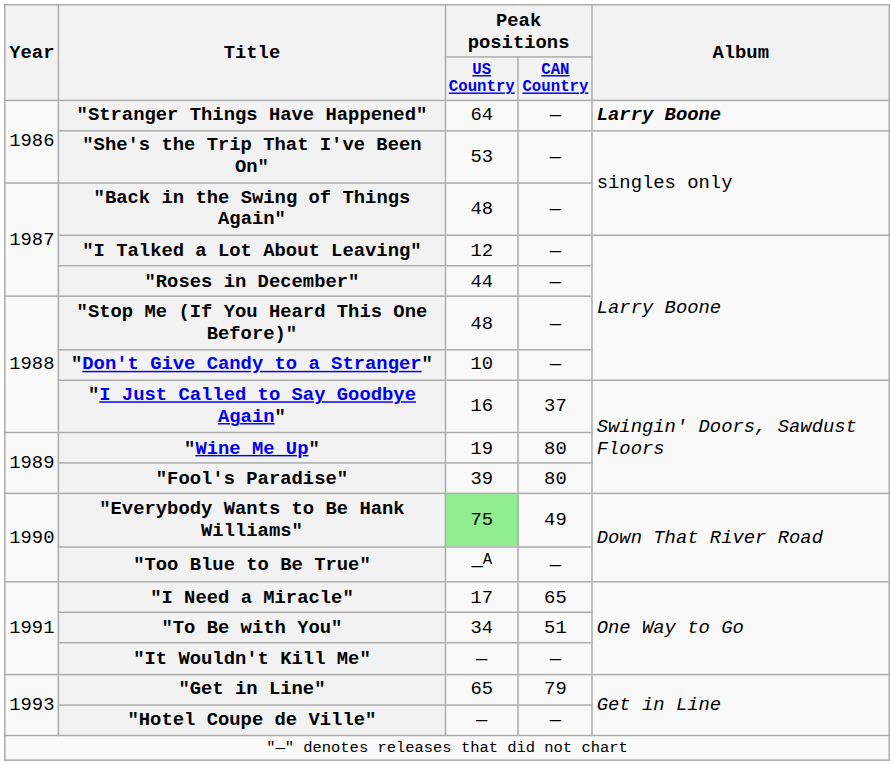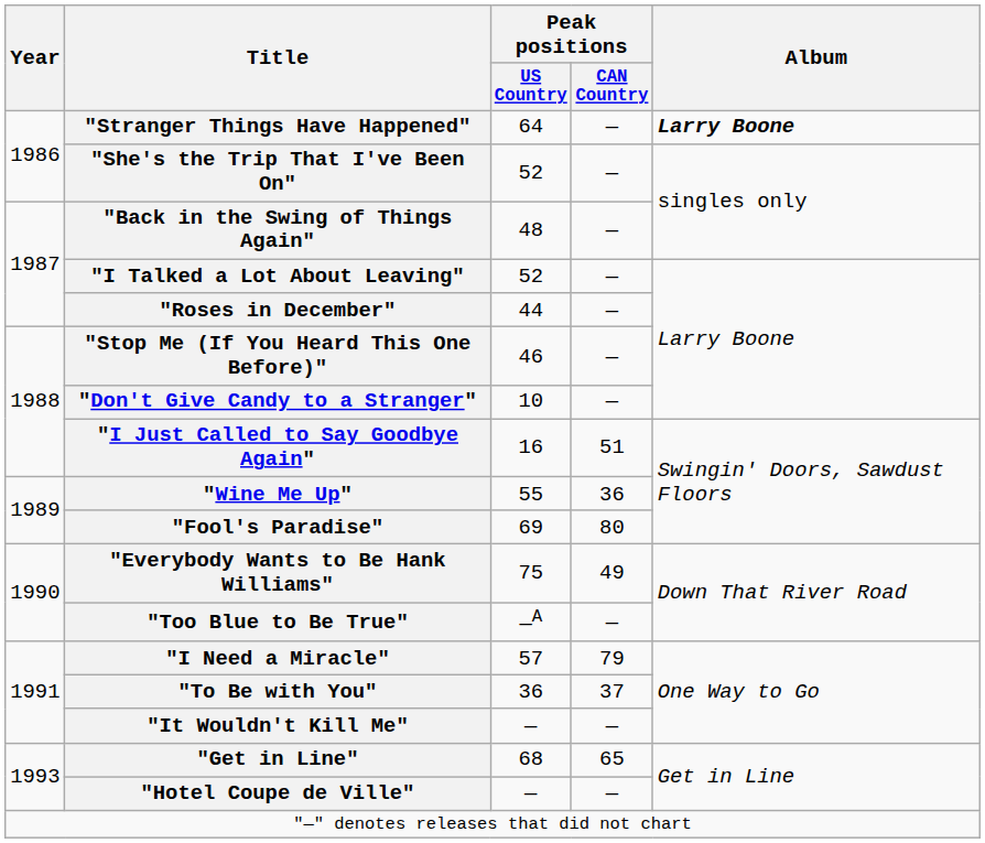 <table class="wikitable plainrowheaders" style="text-align:center;">
 <tr>
 <th rowspan="2">Year</th>
 <th rowspan="2" style="width:20em;">Title</th>
 <th colspan="2">Peak positions</th>
 <th rowspan="2">Album</th>
 </tr>
 <tr style="font-size:smaller;">
 <th style="width:45px;"><a href='#'>US Country</a></th>
 <th style="width:45px;"><a href='#'>CAN Country</a></th>
 </tr>
 <tr>
 <td rowspan="2">1986</td>
 <th scope="row">"Stranger Things Have Happened"</th>
 <td>64</td>
 <td>—</td>
 <td align="left"><strong><em>Larry Boone</em></strong></td>
 </tr>
 <tr>
 <th scope="row">"She's the Trip That I've Been On"</th>
-<td>53</td>
+<td>52</td>
 <td>—</td>
 <td rowspan="2" align="left">singles only</td>
 </tr>
 <tr>
 <td rowspan="3">1987</td>
 <th scope="row">"Back in the Swing of Things Again"</th>
 <td>48</td>
 <td>—</td>
 </tr>
 <tr>
 <th scope="row">"I Talked a Lot About Leaving"</th>
-<td>12</td>
+<td>52</td>
 <td>—</td>
 <td rowspan="4" align="left"><em>Larry Boone</em></td>
 </tr>
 <tr>
 <th scope="row">"Roses in December"</th>
 <td>44</td>
 <td>—</td>
 </tr>
 <tr>
 <td rowspan="3">1988</td>
 <th scope="row">"Stop Me (If You Heard This One Before)"</th>
-<td>48</td>
+<td>46</td>
 <td>—</td>
 </tr>
 <tr>
 <th scope="row">"<a href='#'>Don't Give Candy to a Stranger</a>"</th>
 <td>10</td>
 <td>—</td>
 </tr>
 <tr>
 <th scope="row">"<a href='#'>I Just Called to Say Goodbye Again</a>"</th>
 <td>16</td>
-<td>37</td>
+<td>51</td>
 <td rowspan="3" align="left"><em>Swingin' Doors, Sawdust Floors</em></td>
 </tr>
 <tr>
 <td rowspan="2">1989</td>
 <th scope="row">"<a href='#'>Wine Me Up</a>"</th>
-<td>19</td>
-<td>80</td>
+<td>55</td>
+<td>36</td>
 </tr>
 <tr>
 <th scope="row">"Fool's Paradise"</th>
-<td>39</td>
+<td>69</td>
 <td>80</td>
 </tr>
 <tr>
 <td rowspan="2">1990</td>
 <th scope="row">"Everybody Wants to Be Hank Williams"</th>
-<td style="background: lightgreen;">75</td>
+<td>75</td>
 <td>49</td>
 <td rowspan="2" align="left"><em>Down That River Road</em></td>
 </tr>
 <tr>
 <th scope="row">"Too Blue to Be True"</th>
 <td>—<sup>A</sup></td>
 <td>—</td>
 </tr>
 <tr>
 <td rowspan="3">1991</td>
 <th scope="row">"I Need a Miracle"</th>
-<td>17</td>
-<td>65</td>
+<td>57</td>
+<td>79</td>
 <td rowspan="3" align="left"><em>One Way to Go</em></td>
 </tr>
 <tr>
 <th scope="row">"To Be with You"</th>
-<td>34</td>
-<td>51</td>
+<td>36</td>
+<td>37</td>
 </tr>
 <tr>
 <th scope="row">"It Wouldn't Kill Me"</th>
 <td>—</td>
 <td>—</td>
 </tr>
 <tr>
 <td rowspan="2">1993</td>
 <th scope="row">"Get in Line"</th>
+<td>68</td>
 <td>65</td>
-<td>79</td>
 <td rowspan="2" align="left"><em>Get in Line</em></td>
 </tr>
 <tr>
 <th scope="row">"Hotel Coupe de Ville"</th>
 <td>—</td>
 <td>—</td>
 </tr>
 <tr>
 <td colspan="5" style="font-size:8pt">"—" denotes releases that did not chart</td>
 </tr>
 </table>
